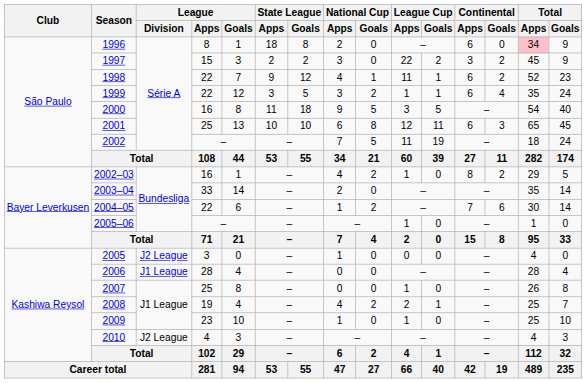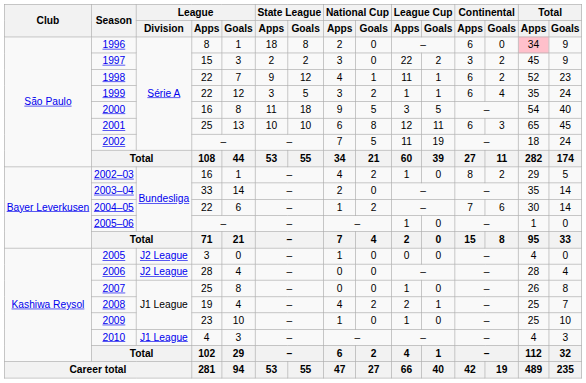 <table class="wikitable" style="text-align:center">
 <tr>
 <th rowspan="2">Club</th>
 <th rowspan="2">Season</th>
 <th colspan="3">League</th>
 <th colspan="2">State League</th>
 <th colspan="2">National Cup</th>
 <th colspan="2">League Cup</th>
 <th colspan="2">Continental</th>
 <th colspan="2">Total</th>
 </tr>
 <tr>
 <th>Division</th>
 <th>Apps</th>
 <th>Goals</th>
 <th>Apps</th>
 <th>Goals</th>
 <th>Apps</th>
 <th>Goals</th>
 <th>Apps</th>
 <th>Goals</th>
 <th>Apps</th>
 <th>Goals</th>
 <th>Apps</th>
 <th>Goals</th>
 </tr>
 <tr>
 <td rowspan="8"><a href='#'>São Paulo</a></td>
 <td><a href='#'>1996</a></td>
 <td rowspan="7"><a href='#'>Série A</a></td>
 <td>8</td>
 <td>1</td>
 <td>18</td>
 <td>8</td>
 <td>2</td>
 <td>0</td>
 <td colspan="2">–</td>
 <td>6</td>
 <td>0</td>
 <td style="background: pink;">34</td>
 <td>9</td>
 </tr>
 <tr>
 <td><a href='#'>1997</a></td>
 <td>15</td>
 <td>3</td>
 <td>2</td>
 <td>2</td>
 <td>3</td>
 <td>0</td>
 <td>22</td>
 <td>2</td>
 <td>3</td>
 <td>2</td>
 <td>45</td>
 <td>9</td>
 </tr>
 <tr>
 <td><a href='#'>1998</a></td>
 <td>22</td>
 <td>7</td>
 <td>9</td>
 <td>12</td>
 <td>4</td>
 <td>1</td>
 <td>11</td>
 <td>1</td>
 <td>6</td>
 <td>2</td>
 <td>52</td>
 <td>23</td>
 </tr>
 <tr>
 <td><a href='#'>1999</a></td>
 <td>22</td>
 <td>12</td>
 <td>3</td>
 <td>5</td>
 <td>3</td>
 <td>2</td>
 <td>1</td>
 <td>1</td>
 <td>6</td>
 <td>4</td>
 <td>35</td>
 <td>24</td>
 </tr>
 <tr>
 <td><a href='#'>2000</a></td>
 <td>16</td>
 <td>8</td>
 <td>11</td>
 <td>18</td>
 <td>9</td>
 <td>5</td>
 <td>3</td>
 <td>5</td>
 <td colspan="2">–</td>
 <td>54</td>
 <td>40</td>
 </tr>
 <tr>
 <td><a href='#'>2001</a></td>
 <td>25</td>
 <td>13</td>
 <td>10</td>
 <td>10</td>
 <td>6</td>
 <td>8</td>
 <td>12</td>
 <td>11</td>
 <td>6</td>
 <td>3</td>
 <td>65</td>
 <td>45</td>
 </tr>
 <tr>
 <td><a href='#'>2002</a></td>
 <td colspan="2">–</td>
 <td colspan="2">–</td>
 <td>7</td>
 <td>5</td>
 <td>11</td>
 <td>19</td>
 <td colspan="2">–</td>
 <td>18</td>
 <td>24</td>
 </tr>
 <tr>
 <th colspan="2">Total</th>
 <th>108</th>
 <th>44</th>
 <th>53</th>
 <th>55</th>
 <th>34</th>
 <th>21</th>
 <th>60</th>
 <th>39</th>
 <th>27</th>
 <th>11</th>
 <th>282</th>
 <th>174</th>
 </tr>
 <tr>
 <td rowspan="5"><a href='#'>Bayer Leverkusen</a></td>
 <td><a href='#'>2002–03</a></td>
 <td rowspan="4"><a href='#'>Bundesliga</a></td>
 <td>16</td>
 <td>1</td>
 <td colspan="2">–</td>
 <td>4</td>
 <td>2</td>
 <td>1</td>
 <td>0</td>
 <td>8</td>
 <td>2</td>
 <td>29</td>
 <td>5</td>
 </tr>
 <tr>
 <td><a href='#'>2003–04</a></td>
 <td>33</td>
 <td>14</td>
 <td colspan="2">–</td>
 <td>2</td>
 <td>0</td>
 <td colspan="2">–</td>
 <td colspan="2">–</td>
 <td>35</td>
 <td>14</td>
 </tr>
 <tr>
 <td><a href='#'>2004–05</a></td>
 <td>22</td>
 <td>6</td>
 <td colspan="2">–</td>
 <td>1</td>
 <td>2</td>
 <td colspan="2">–</td>
 <td>7</td>
 <td>6</td>
 <td>30</td>
 <td>14</td>
 </tr>
 <tr>
 <td><a href='#'>2005–06</a></td>
 <td colspan="2">–</td>
 <td colspan="2">–</td>
 <td colspan="2">–</td>
 <td>1</td>
 <td>0</td>
 <td colspan="2">–</td>
 <td>1</td>
 <td>0</td>
 </tr>
 <tr>
 <th colspan="2">Total</th>
 <th>71</th>
 <th>21</th>
 <th colspan="2">–</th>
 <th>7</th>
 <th>4</th>
 <th>2</th>
 <th>0</th>
 <th>15</th>
 <th>8</th>
 <th>95</th>
 <th>33</th>
 </tr>
 <tr>
 <td rowspan="7"><a href='#'>Kashiwa Reysol</a></td>
 <td><a href='#'>2005</a></td>
 <td><a href='#'>J2 League</a></td>
 <td>3</td>
 <td>0</td>
 <td colspan="2">–</td>
 <td>1</td>
 <td>0</td>
 <td>0</td>
 <td>0</td>
 <td colspan="2">–</td>
 <td>4</td>
 <td>0</td>
 </tr>
 <tr>
 <td><a href='#'>2006</a></td>
-<td><a href='#'>J1 League</a></td>
+<td><a href='#'>J2 League</a></td>
 <td>28</td>
 <td>4</td>
 <td colspan="2">–</td>
 <td>0</td>
 <td>0</td>
 <td colspan="2">–</td>
 <td colspan="2">–</td>
 <td>28</td>
 <td>4</td>
 </tr>
 <tr>
 <td><a href='#'>2007</a></td>
 <td rowspan="3">J1 League</td>
 <td>25</td>
 <td>8</td>
 <td colspan="2">–</td>
 <td>0</td>
 <td>0</td>
 <td>1</td>
 <td>0</td>
 <td colspan="2">–</td>
 <td>26</td>
 <td>8</td>
 </tr>
 <tr>
 <td><a href='#'>2008</a></td>
 <td>19</td>
 <td>4</td>
 <td colspan="2">–</td>
 <td>4</td>
 <td>2</td>
 <td>2</td>
 <td>1</td>
 <td colspan="2">–</td>
 <td>25</td>
 <td>7</td>
 </tr>
 <tr>
 <td><a href='#'>2009</a></td>
 <td>23</td>
 <td>10</td>
 <td colspan="2">–</td>
 <td>1</td>
 <td>0</td>
 <td>1</td>
 <td>0</td>
 <td colspan="2">–</td>
 <td>25</td>
 <td>10</td>
 </tr>
 <tr>
 <td><a href='#'>2010</a></td>
-<td>J2 League</td>
+<td><a href='#'>J1 League</a></td>
 <td>4</td>
 <td>3</td>
 <td colspan="2">–</td>
 <td colspan="2">–</td>
 <td colspan="2">–</td>
 <td colspan="2">–</td>
 <td>4</td>
 <td>3</td>
 </tr>
 <tr>
 <th colspan="2">Total</th>
 <th>102</th>
 <th>29</th>
 <th colspan="2">–</th>
 <th>6</th>
 <th>2</th>
 <th>4</th>
 <th>1</th>
 <th colspan="2">–</th>
 <th>112</th>
 <th>32</th>
 </tr>
 <tr>
 <th colspan="3">Career total</th>
 <th>281</th>
 <th>94</th>
 <th>53</th>
 <th>55</th>
 <th>47</th>
 <th>27</th>
 <th>66</th>
 <th>40</th>
 <th>42</th>
 <th>19</th>
 <th>489</th>
 <th>235</th>
 </tr>
 </table>
